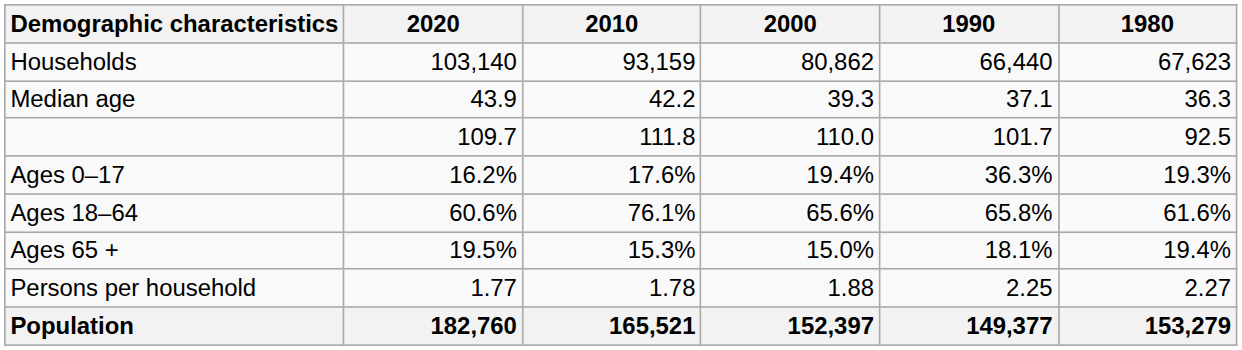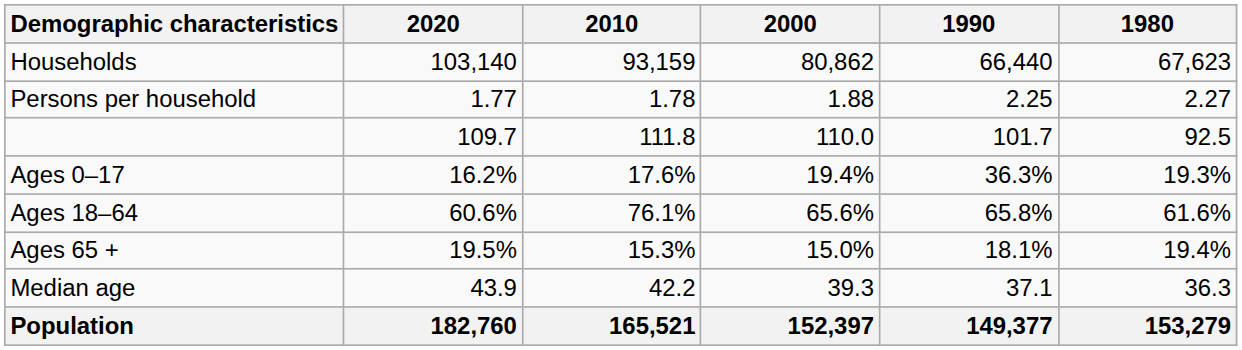 <table class="wikitable" style="font-size: 90%; text-align: right;">
 <tr>
 <th>Demographic characteristics</th>
 <th style="width: 7em;">2020</th>
 <th style="width: 7em;">2010</th>
 <th style="width: 7em;">2000</th>
 <th style="width: 7em;">1990</th>
 <th style="width: 7em;">1980</th>
 </tr>
 <tr>
 <td style="text-align:left">Households</td>
 <td>103,140</td>
 <td>93,159</td>
 <td>80,862</td>
 <td>66,440</td>
 <td>67,623</td>
 </tr>
 <tr>
-<td style="text-align:left">Median age</td>
-<td>43.9</td>
-<td>42.2</td>
-<td>39.3</td>
-<td>37.1</td>
-<td>36.3</td>
+<td style="text-align:left">Persons per household</td>
+<td>1.77</td>
+<td>1.78</td>
+<td>1.88</td>
+<td>2.25</td>
+<td>2.27</td>
 </tr>
 <tr>
 <td style="text-align:left"></td>
 <td>109.7</td>
 <td>111.8</td>
 <td>110.0</td>
 <td>101.7</td>
 <td>92.5</td>
 </tr>
 <tr>
 <td style="text-align:left">Ages 0–17</td>
 <td>16.2%</td>
 <td>17.6%</td>
 <td>19.4%</td>
 <td>36.3%</td>
 <td>19.3%</td>
 </tr>
 <tr>
 <td style="text-align:left">Ages 18–64</td>
 <td>60.6%</td>
 <td>76.1%</td>
 <td>65.6%</td>
 <td>65.8%</td>
 <td>61.6%</td>
 </tr>
 <tr>
 <td style="text-align:left">Ages 65 +</td>
 <td>19.5%</td>
 <td>15.3%</td>
 <td>15.0%</td>
 <td>18.1%</td>
 <td>19.4%</td>
 </tr>
 <tr>
-<td style="text-align:left">Persons per household</td>
-<td>1.77</td>
-<td>1.78</td>
-<td>1.88</td>
-<td>2.25</td>
-<td>2.27</td>
+<td style="text-align:left">Median age</td>
+<td>43.9</td>
+<td>42.2</td>
+<td>39.3</td>
+<td>37.1</td>
+<td>36.3</td>
 </tr>
 <tr>
 <th style="text-align:left">Population</th>
 <th style="text-align:right">182,760</th>
 <th style="text-align:right">165,521</th>
 <th style="text-align:right">152,397</th>
 <th style="text-align:right">149,377</th>
 <th style="text-align:right">153,279</th>
 </tr>
 </table>
